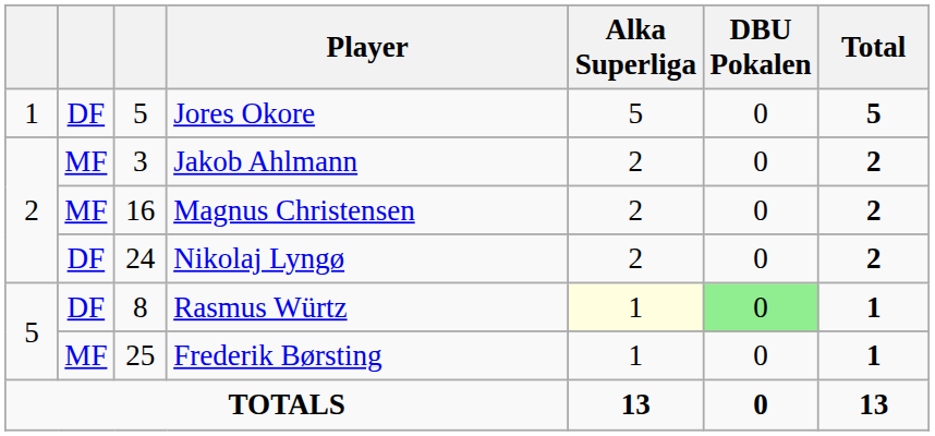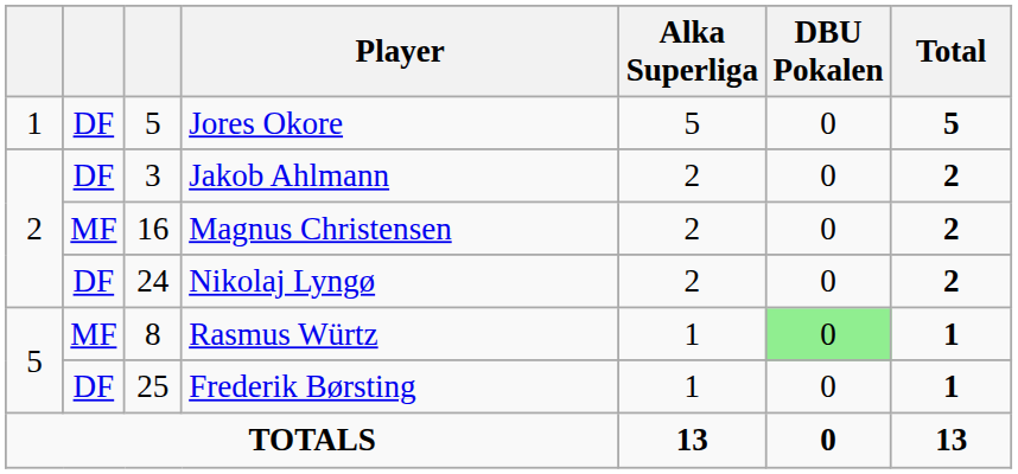 <table class="wikitable sortable" style="font-size: 95%; text-align: center;">
 <tr>
 <th width=20></th>
 <th width=20></th>
 <th width=20></th>
 <th width=200>Player</th>
 <th width=50>Alka Superliga</th>
 <th width=50>DBU Pokalen</th>
 <th width=50>Total</th>
 </tr>
 <tr>
 <td rowspan=1>1</td>
 <td><a href='#'>DF</a></td>
 <td>5</td>
 <td align=left> <a href='#'>Jores Okore</a></td>
 <td>5</td>
 <td>0</td>
 <td><strong>5</strong></td>
 </tr>
 <tr>
 <td rowspan=3>2</td>
-<td><a href='#'>MF</a></td>
+<td><a href='#'>DF</a></td>
 <td>3</td>
 <td align=left> <a href='#'>Jakob Ahlmann</a></td>
 <td>2</td>
 <td>0</td>
 <td><strong>2</strong></td>
 </tr>
 <tr>
 <td><a href='#'>MF</a></td>
 <td>16</td>
 <td align=left> <a href='#'>Magnus Christensen</a></td>
 <td>2</td>
 <td>0</td>
 <td><strong>2</strong></td>
 </tr>
 <tr>
 <td><a href='#'>DF</a></td>
 <td>24</td>
 <td align=left> <a href='#'>Nikolaj Lyngø</a></td>
 <td>2</td>
 <td>0</td>
 <td><strong>2</strong></td>
 </tr>
 <tr>
 <td rowspan=2>5</td>
-<td><a href='#'>DF</a></td>
+<td><a href='#'>MF</a></td>
 <td>8</td>
 <td align=left> <a href='#'>Rasmus Würtz</a></td>
-<td style="background: lightyellow;">1</td>
+<td>1</td>
 <td style="background: lightgreen;">0</td>
 <td><strong>1</strong></td>
 </tr>
 <tr>
-<td><a href='#'>MF</a></td>
+<td><a href='#'>DF</a></td>
 <td>25</td>
 <td align=left> <a href='#'>Frederik Børsting</a></td>
 <td>1</td>
 <td>0</td>
 <td><strong>1</strong></td>
 </tr>
 <tr>
 <td colspan="4"><strong>TOTALS</strong></td>
 <td><strong>13</strong></td>
 <td><strong>0</strong></td>
 <td><strong>13</strong></td>
 </tr>
 </table>
